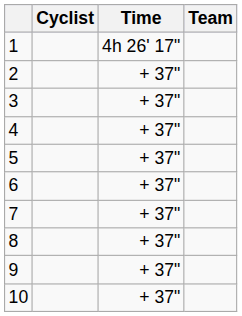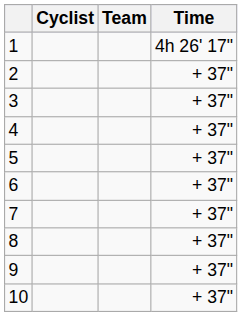 <table class="wikitable">
 <tr style="background:#ccccff;">
 <th></th>
 <th>Cyclist</th>
+<th>Team</th>
 <th>Time</th>
-<th>Team</th>
 </tr>
 <tr>
 <td>1</td>
 <td></td>
+<td></td>
 <td align="right">4h 26' 17"</td>
-<td></td>
 </tr>
 <tr>
 <td>2</td>
 <td></td>
+<td></td>
 <td align="right">+ 37"</td>
-<td></td>
 </tr>
 <tr>
 <td>3</td>
 <td></td>
+<td></td>
 <td align="right">+ 37"</td>
-<td></td>
 </tr>
 <tr>
 <td>4</td>
 <td></td>
+<td></td>
 <td align="right">+ 37"</td>
-<td></td>
 </tr>
 <tr>
 <td>5</td>
 <td></td>
+<td></td>
 <td align="right">+ 37"</td>
-<td></td>
 </tr>
 <tr>
 <td>6</td>
 <td></td>
+<td></td>
 <td align="right">+ 37"</td>
-<td></td>
 </tr>
 <tr>
 <td>7</td>
 <td></td>
+<td></td>
 <td align="right">+ 37"</td>
-<td></td>
 </tr>
 <tr>
 <td>8</td>
 <td></td>
+<td></td>
 <td align="right">+ 37"</td>
-<td></td>
 </tr>
 <tr>
 <td>9</td>
 <td></td>
+<td></td>
 <td align="right">+ 37"</td>
-<td></td>
 </tr>
 <tr>
 <td>10</td>
 <td></td>
+<td></td>
 <td align="right">+ 37"</td>
-<td></td>
 </tr>
 </table>
